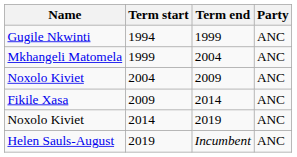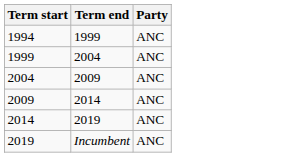 <table class="wikitable">
 <tr>
-<th>Name</th>
 <th>Term start</th>
 <th>Term end</th>
 <th>Party</th>
 </tr>
 <tr>
-<td><a href='#'>Gugile Nkwinti</a></td>
 <td>1994</td>
 <td>1999</td>
 <td>ANC</td>
 </tr>
 <tr>
-<td><a href='#'>Mkhangeli Matomela</a></td>
 <td>1999</td>
 <td>2004</td>
 <td>ANC</td>
 </tr>
 <tr>
-<td><a href='#'>Noxolo Kiviet</a></td>
 <td>2004</td>
 <td>2009</td>
 <td>ANC</td>
 </tr>
 <tr>
-<td><a href='#'>Fikile Xasa</a></td>
 <td>2009</td>
 <td>2014</td>
 <td>ANC</td>
 </tr>
 <tr>
-<td>Noxolo Kiviet</td>
 <td>2014</td>
 <td>2019</td>
 <td>ANC</td>
 </tr>
 <tr>
-<td><a href='#'>Helen Sauls-August</a></td>
 <td>2019</td>
 <td><em>Incumbent</em></td>
 <td>ANC</td>
 </tr>
 </table>
